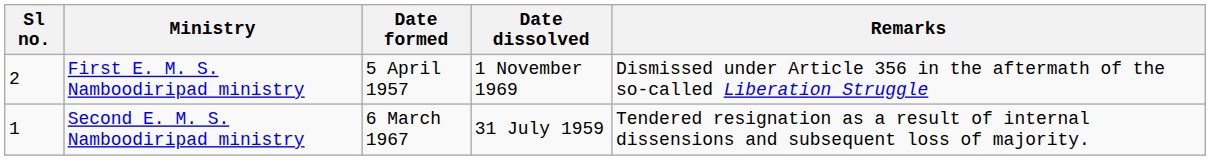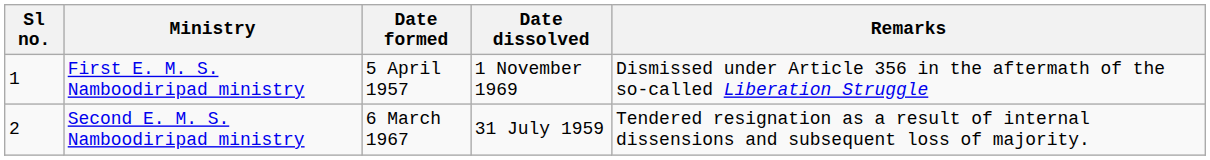 <table class="wikitable">
 <tr>
 <th>Sl no.</th>
 <th>Ministry</th>
 <th>Date formed</th>
 <th>Date dissolved</th>
 <th>Remarks</th>
 </tr>
 <tr>
-<td>2</td>
+<td>1</td>
 <td><a href='#'>First E. M. S. Namboodiripad ministry</a></td>
 <td>5 April 1957</td>
 <td>1 November 1969</td>
 <td>Dismissed under Article 356 in the aftermath of the so-called <em><a href='#'>Liberation Struggle</a></em> </td>
 </tr>
 <tr>
-<td>1</td>
+<td>2</td>
 <td><a href='#'>Second E. M. S. Namboodiripad ministry</a></td>
 <td>6 March 1967</td>
 <td>31 July 1959</td>
 <td>Tendered resignation as a result of internal dissensions and subsequent loss of majority.</td>
 </tr>
 </table>
